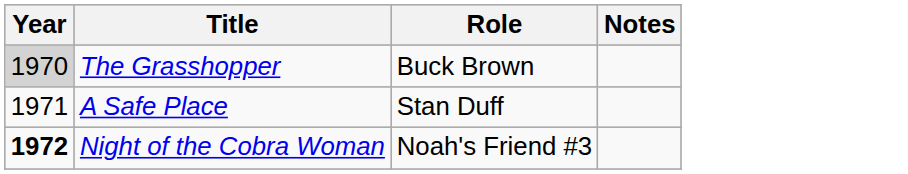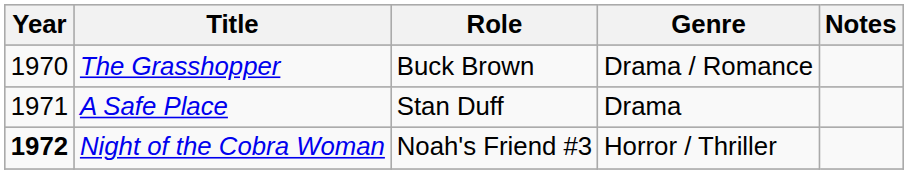 <table class="wikitable sortable">
 <tr>
 <th>Year</th>
 <th>Title</th>
 <th>Role</th>
+<th>Genre</th>
 <th class="unsortable">Notes</th>
 </tr>
 <tr>
-<td style="background: lightgrey;">1970</td>
+<td>1970</td>
 <td><em><a href='#'>The Grasshopper</a></em></td>
 <td>Buck Brown</td>
+<td>Drama / Romance</td>
 <td></td>
 </tr>
 <tr>
 <td>1971</td>
 <td><em><a href='#'>A Safe Place</a></em></td>
 <td>Stan Duff</td>
+<td>Drama</td>
 <td></td>
 </tr>
 <tr>
 <td><strong>1972</strong></td>
 <td><em><a href='#'>Night of the Cobra Woman</a></em></td>
 <td>Noah's Friend #3</td>
+<td>Horror / Thriller</td>
 <td></td>
 </tr>
 </table>
